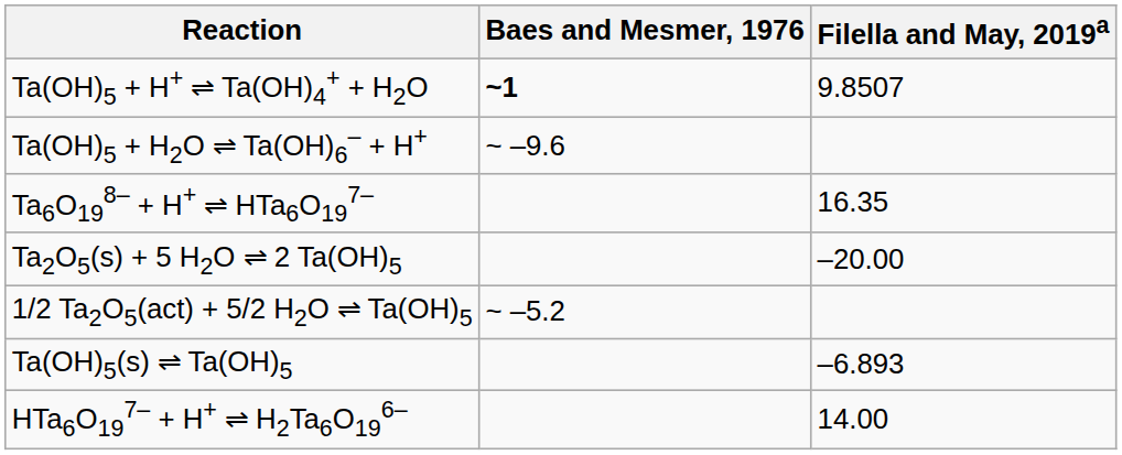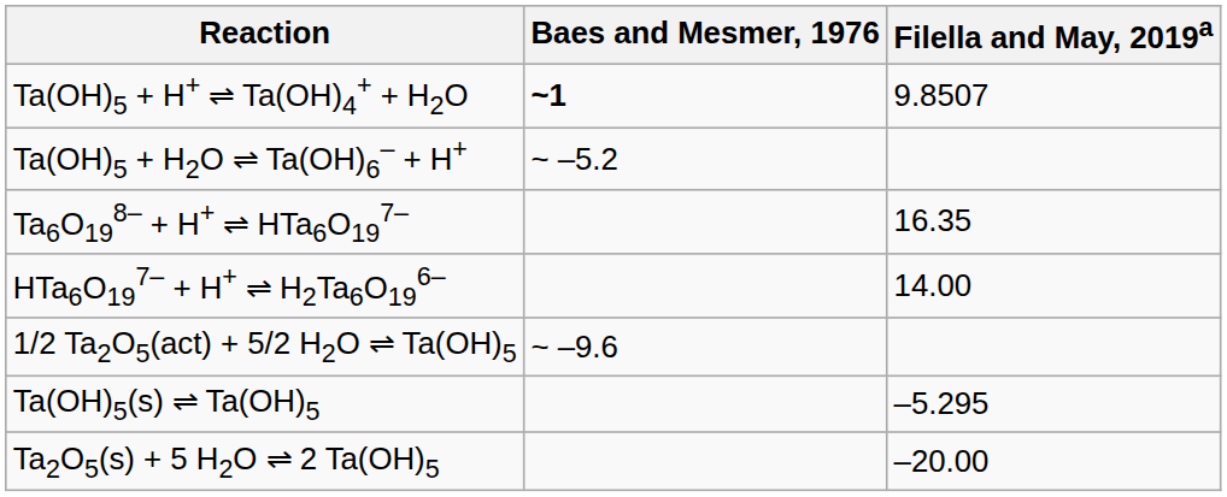 <table class="wikitable">
 <tr>
 <th>Reaction</th>
 <th>Baes and Mesmer, 1976</th>
 <th>Filella and May, 2019<sup>a</sup></th>
 </tr>
 <tr>
 <td>Ta(OH)<sub>5</sub> + H<sup>+</sup> ⇌ Ta(OH)<sub>4</sub><sup>+</sup> + H<sub>2</sub>O</td>
 <td><strong>~1</strong></td>
 <td>9.8507</td>
 </tr>
 <tr>
 <td>Ta(OH)<sub>5</sub> + H<sub>2</sub>O ⇌ Ta(OH)<sub>6</sub><sup>–</sup> + H<sup>+</sup></td>
-<td>~ –9.6</td>
+<td>~ –5.2</td>
 <td></td>
 </tr>
 <tr>
 <td>Ta<sub>6</sub>O<sub>19</sub><sup>8–</sup> + H<sup>+</sup> ⇌ HTa<sub>6</sub>O<sub>19</sub><sup>7–</sup></td>
 <td></td>
 <td>16.35</td>
 </tr>
 <tr>
-<td>Ta<sub>2</sub>O<sub>5</sub>(s) + 5 H<sub>2</sub>O ⇌ 2 Ta(OH)<sub>5</sub></td>
+<td>HTa<sub>6</sub>O<sub>19</sub><sup>7–</sup> + H<sup>+</sup> ⇌ H<sub>2</sub>Ta<sub>6</sub>O<sub>19</sub><sup>6–</sup></td>
 <td></td>
-<td>–20.00</td>
+<td>14.00</td>
 </tr>
 <tr>
 <td>1/2 Ta<sub>2</sub>O<sub>5</sub>(act) + 5/2 H<sub>2</sub>O ⇌ Ta(OH)<sub>5</sub></td>
-<td>~ –5.2</td>
+<td>~ –9.6</td>
 <td></td>
 </tr>
 <tr>
 <td>Ta(OH)<sub>5</sub>(s) ⇌ Ta(OH)<sub>5</sub></td>
 <td></td>
-<td>–6.893</td>
+<td>–5.295</td>
 </tr>
 <tr>
-<td>HTa<sub>6</sub>O<sub>19</sub><sup>7–</sup> + H<sup>+</sup> ⇌ H<sub>2</sub>Ta<sub>6</sub>O<sub>19</sub><sup>6–</sup></td>
+<td>Ta<sub>2</sub>O<sub>5</sub>(s) + 5 H<sub>2</sub>O ⇌ 2 Ta(OH)<sub>5</sub></td>
 <td></td>
-<td>14.00</td>
+<td>–20.00</td>
 </tr>
 </table>
